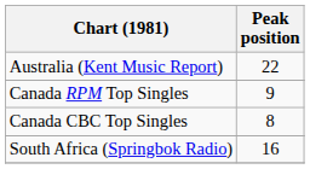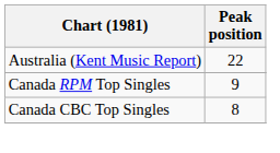 <table class="wikitable sortable">
 <tr>
 <th>Chart (1981)</th>
 <th>Peak<br>position</th>
 </tr>
 <tr>
 <td>Australia (<a href='#'>Kent Music Report</a>)</td>
 <td align="center">22</td>
 </tr>
 <tr>
 </tr>
 <tr>
 <td>Canada <em><a href='#'>RPM</a></em> Top Singles</td>
 <td align="center">9</td>
 </tr>
 <tr>
 <td>Canada CBC Top Singles</td>
 <td align="center">8</td>
 </tr>
 <tr>
 </tr>
 <tr>
 </tr>
 <tr>
 </tr>
 <tr>
-<td>South Africa (<a href='#'>Springbok Radio</a>)</td>
-<td align="center">16</td>
-</tr>
-<tr>
 </tr>
 <tr>
 </tr>
 <tr>
 </tr>
 </table>
